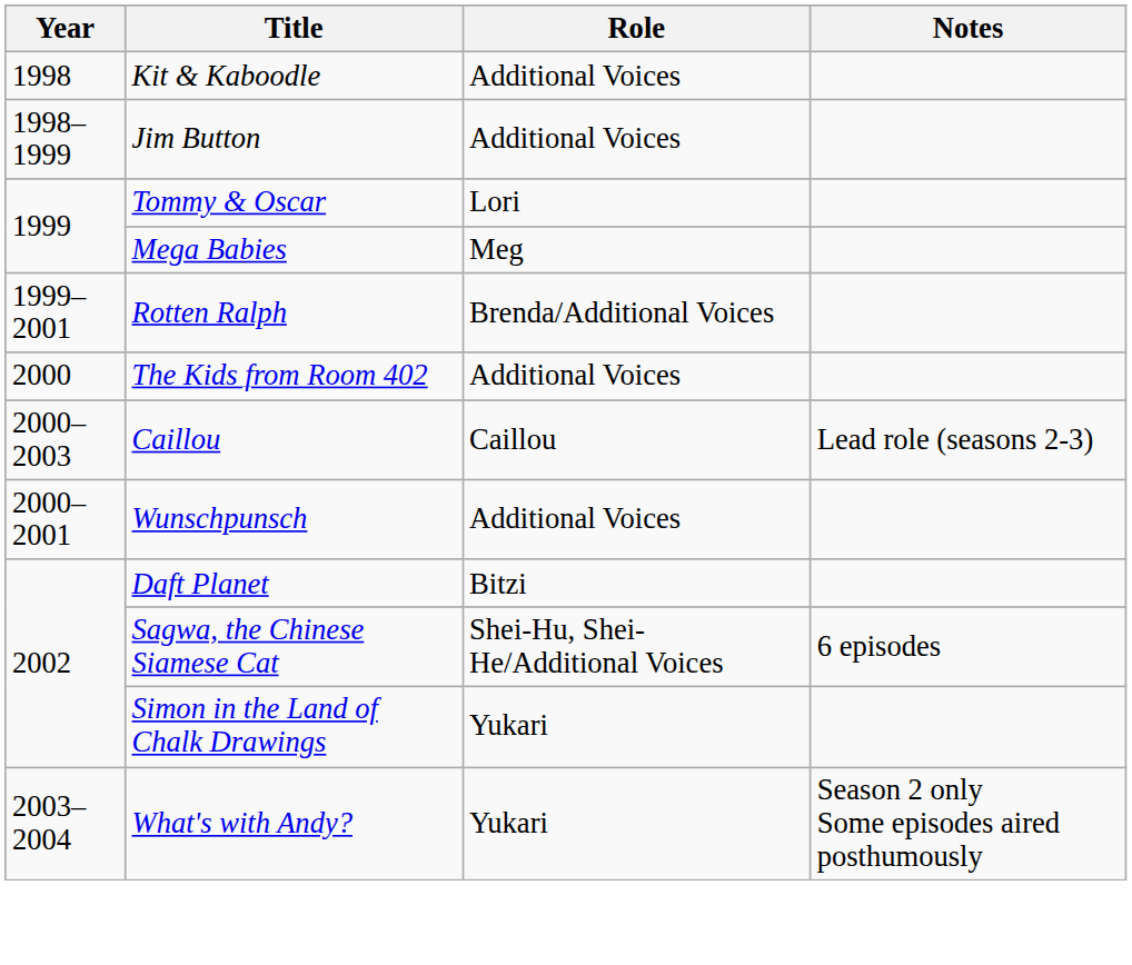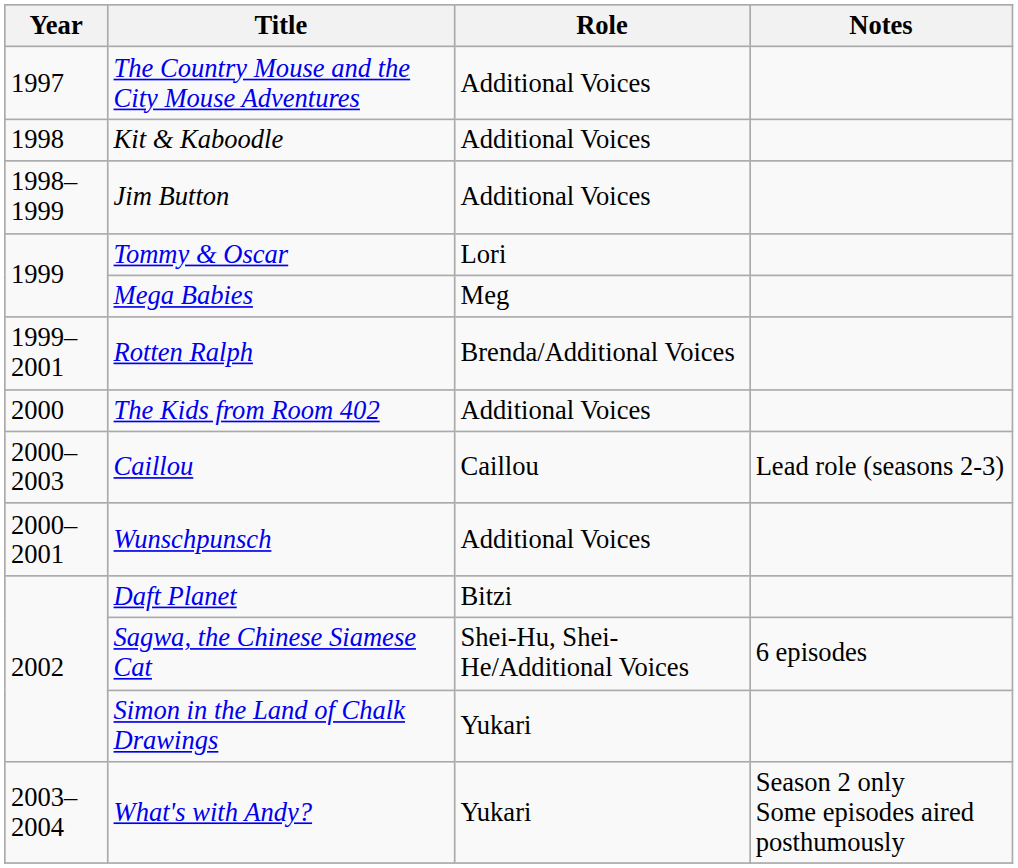 <table class="wikitable sortable">
 <tr>
 <th>Year</th>
 <th>Title</th>
 <th>Role</th>
 <th>Notes</th>
+</tr>
+<tr>
+<td>1997</td>
+<td data-sort-value="Country Mouse and the City Mouse Adventures, The"><em><a href='#'>The Country Mouse and the City Mouse Adventures</a></em></td>
+<td>Additional Voices</td>
+<td></td>
 </tr>
 <tr>
 <td>1998</td>
 <td><em>Kit & Kaboodle</em></td>
 <td>Additional Voices</td>
 <td></td>
 </tr>
 <tr>
 <td>1998–1999</td>
 <td><em>Jim Button</em></td>
 <td>Additional Voices</td>
 <td></td>
 </tr>
 <tr>
 <td rowspan=2>1999</td>
 <td><em><a href='#'>Tommy & Oscar</a></em></td>
 <td>Lori</td>
 <td></td>
 </tr>
 <tr>
 <td><em><a href='#'>Mega Babies</a></em></td>
 <td>Meg</td>
 <td></td>
 </tr>
 <tr>
 <td>1999–2001</td>
 <td><em><a href='#'>Rotten Ralph</a></em></td>
 <td>Brenda/Additional Voices</td>
 <td></td>
 </tr>
 <tr>
 <td>2000</td>
 <td data-sort-value="Kids from Room 402, The"><em><a href='#'>The Kids from Room 402</a></em></td>
 <td>Additional Voices</td>
 <td></td>
 </tr>
 <tr>
 <td>2000–2003</td>
 <td><em><a href='#'>Caillou</a></em></td>
 <td>Caillou</td>
 <td>Lead role (seasons 2-3)</td>
 </tr>
 <tr>
 <td>2000–2001</td>
 <td><em><a href='#'>Wunschpunsch</a></em></td>
 <td>Additional Voices</td>
 <td></td>
 </tr>
 <tr>
 <td rowspan=3>2002</td>
 <td><em><a href='#'>Daft Planet</a></em></td>
 <td>Bitzi</td>
 <td></td>
 </tr>
 <tr>
 <td><em><a href='#'>Sagwa, the Chinese Siamese Cat</a></em></td>
 <td>Shei-Hu, Shei-He/Additional Voices</td>
 <td>6 episodes</td>
 </tr>
 <tr>
 <td><em><a href='#'>Simon in the Land of Chalk Drawings</a></em></td>
 <td>Yukari</td>
 <td></td>
 </tr>
 <tr>
 <td>2003–2004</td>
 <td><em><a href='#'>What's with Andy?</a></em></td>
 <td>Yukari</td>
 <td>Season 2 only<br>Some episodes aired posthumously</td>
 </tr>
 </table>
